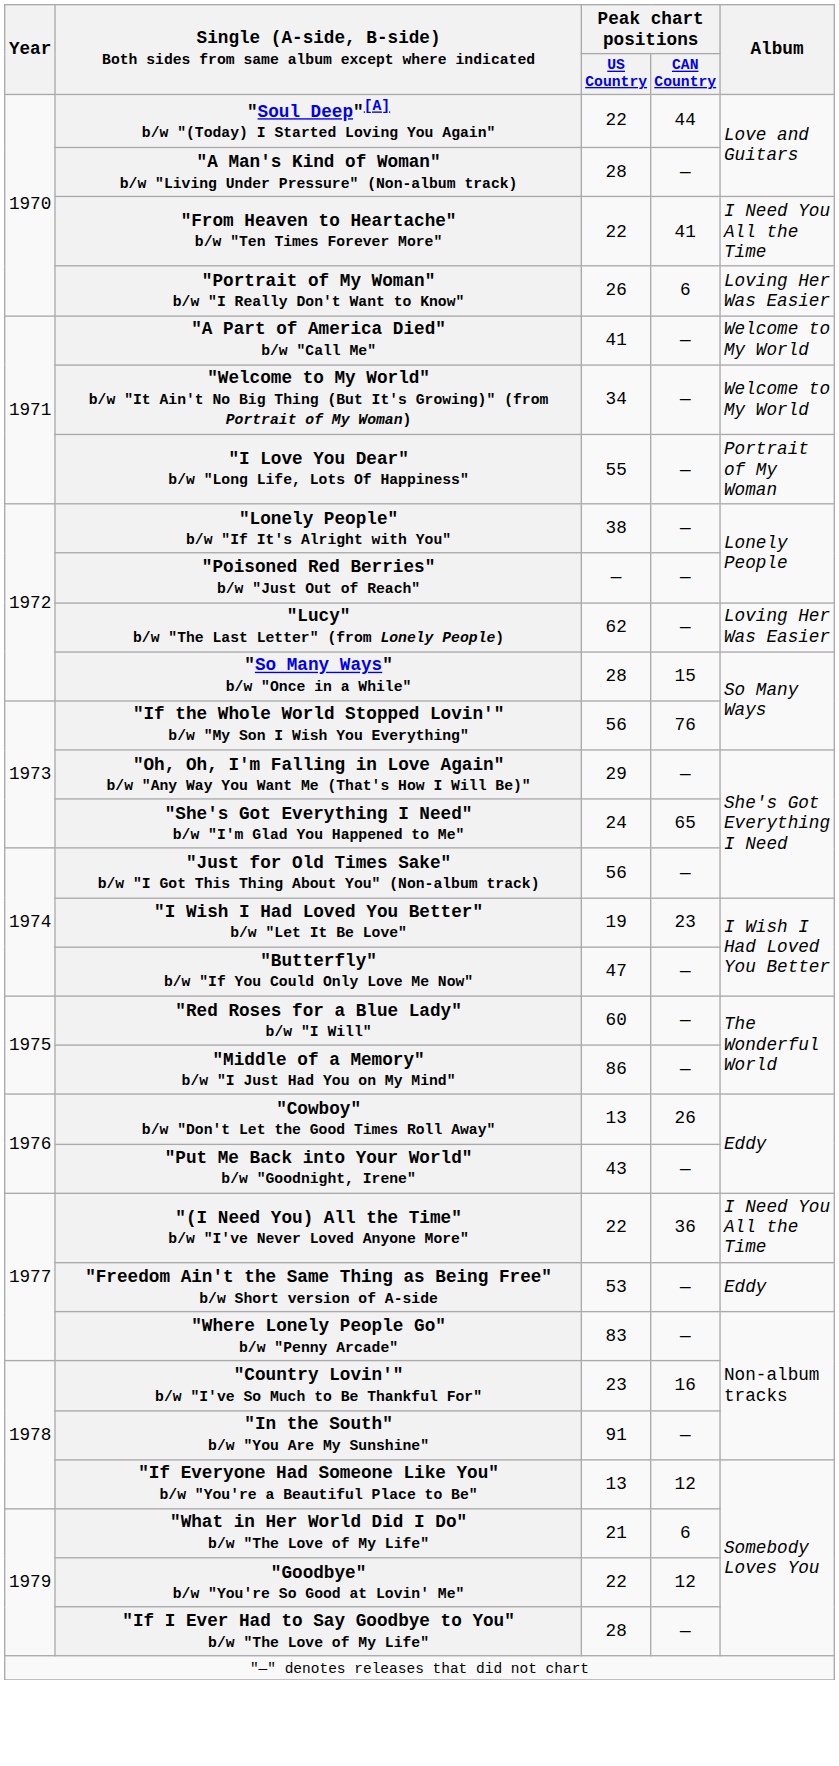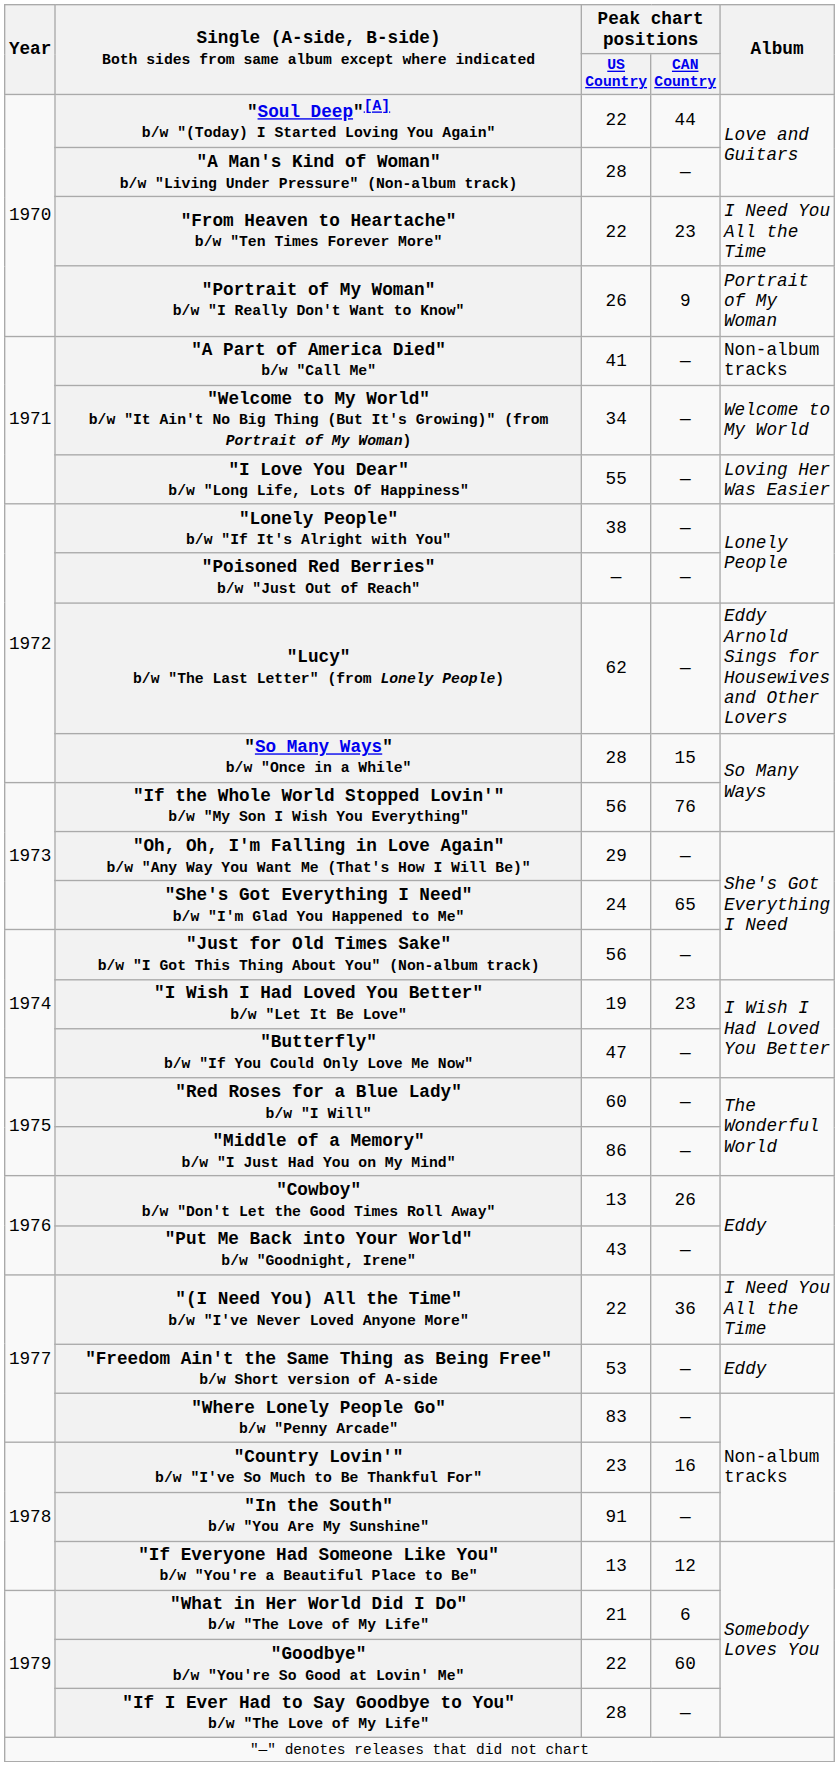 <table class="wikitable plainrowheaders" style="text-align:center;">
 <tr>
 <th rowspan="2">Year</th>
 <th rowspan="2" style="width:30em;">Single (A-side, B-side)<br><small>Both sides from same album except where indicated</small></th>
 <th colspan="2">Peak chart<br>positions</th>
 <th rowspan="2">Album</th>
 </tr>
 <tr style="font-size:smaller;">
 <th width="45"><a href='#'>US Country</a><br></th>
 <th width="45"><a href='#'>CAN Country</a><br></th>
 </tr>
 <tr>
 <td rowspan="4">1970</td>
 <th scope="row">"<a href='#'>Soul Deep</a>"<sup><span></span><a href='#'><strong>[A]</strong></a></sup><br><small>b/w "(Today) I Started Loving You Again"</small></th>
 <td>22</td>
 <td>44</td>
 <td align="left" rowspan="2"><em>Love and Guitars</em></td>
 </tr>
 <tr>
 <th scope="row">"A Man's Kind of Woman"<br><small>b/w "Living Under Pressure" (Non-album track)</small></th>
 <td>28</td>
 <td>—</td>
 </tr>
 <tr>
 <th scope="row">"From Heaven to Heartache"<br><small>b/w "Ten Times Forever More"</small></th>
 <td>22</td>
-<td>41</td>
+<td>23</td>
 <td align="left"><em>I Need You All the Time</em></td>
 </tr>
 <tr>
 <th scope="row">"Portrait of My Woman"<br><small>b/w "I Really Don't Want to Know"</small></th>
 <td>26</td>
-<td>6</td>
-<td align="left"><em>Loving Her Was Easier</em></td>
+<td>9</td>
+<td align="left"><em>Portrait of My Woman</em></td>
 </tr>
 <tr>
 <td rowspan="3">1971</td>
 <th scope="row">"A Part of America Died"<br><small>b/w "Call Me" </small></th>
 <td>41</td>
 <td>—</td>
-<td align="left"><em>Welcome to My World</em></td>
+<td align="left">Non-album tracks</td>
 </tr>
 <tr>
 <th scope="row">"Welcome to My World"<br><small>b/w "It Ain't No Big Thing (But It's Growing)" (from <em>Portrait of My Woman</em>)</small></th>
 <td>34</td>
 <td>—</td>
 <td align="left"><em>Welcome to My World</em></td>
 </tr>
 <tr>
 <th scope="row">"I Love You Dear"<br><small>b/w "Long Life, Lots Of Happiness"</small></th>
 <td>55</td>
 <td>—</td>
-<td align="left"><em>Portrait of My Woman</em></td>
+<td align="left"><em>Loving Her Was Easier</em></td>
 </tr>
 <tr>
 <td rowspan="4">1972</td>
 <th scope="row">"Lonely People"<br><small>b/w "If It's Alright with You"</small></th>
 <td>38</td>
 <td>—</td>
 <td align="left" rowspan="2"><em>Lonely People</em></td>
 </tr>
 <tr>
 <th scope="row">"Poisoned Red Berries"<br><small>b/w "Just Out of Reach"</small></th>
 <td>—</td>
 <td>—</td>
 </tr>
 <tr>
 <th scope="row">"Lucy"<br><small>b/w "The Last Letter" (from <em>Lonely People</em>)</small></th>
 <td>62</td>
 <td>—</td>
-<td align="left"><em>Loving Her Was Easier</em></td>
+<td align="left"><em>Eddy Arnold Sings for<br>Housewives and Other Lovers</em></td>
 </tr>
 <tr>
 <th scope="row">"<a href='#'>So Many Ways</a>"<br><small>b/w "Once in a While"</small></th>
 <td>28</td>
 <td>15</td>
 <td align="left" rowspan="2"><em>So Many Ways</em></td>
 </tr>
 <tr>
 <td rowspan="3">1973</td>
 <th scope="row">"If the Whole World Stopped Lovin'"<br><small>b/w "My Son I Wish You Everything"</small></th>
 <td>56</td>
 <td>76</td>
 </tr>
 <tr>
 <th scope="row">"Oh, Oh, I'm Falling in Love Again"<br><small>b/w "Any Way You Want Me (That's How I Will Be)"</small></th>
 <td>29</td>
 <td>—</td>
 <td align="left" rowspan="3"><em>She's Got Everything I Need</em></td>
 </tr>
 <tr>
 <th scope="row">"She's Got Everything I Need"<br><small>b/w "I'm Glad You Happened to Me"</small></th>
 <td>24</td>
 <td>65</td>
 </tr>
 <tr>
 <td rowspan="3">1974</td>
 <th scope="row">"Just for Old Times Sake"<br><small>b/w "I Got This Thing About You" (Non-album track)</small></th>
 <td>56</td>
 <td>—</td>
 </tr>
 <tr>
 <th scope="row">"I Wish I Had Loved You Better"<br><small>b/w "Let It Be Love"</small></th>
 <td>19</td>
 <td>23</td>
 <td align="left" rowspan="2"><em>I Wish I Had Loved You Better</em></td>
 </tr>
 <tr>
 <th scope="row">"Butterfly"<br><small>b/w "If You Could Only Love Me Now"</small></th>
 <td>47</td>
 <td>—</td>
 </tr>
 <tr>
 <td rowspan="2">1975</td>
 <th scope="row">"Red Roses for a Blue Lady"<br><small>b/w "I Will"</small></th>
 <td>60</td>
 <td>—</td>
 <td align="left" rowspan="2"><em>The Wonderful World</em></td>
 </tr>
 <tr>
 <th scope="row">"Middle of a Memory"<br><small>b/w "I Just Had You on My Mind"</small></th>
 <td>86</td>
 <td>—</td>
 </tr>
 <tr>
 <td rowspan="2">1976</td>
 <th scope="row">"Cowboy"<br><small>b/w "Don't Let the Good Times Roll Away"</small></th>
 <td>13</td>
 <td>26</td>
 <td align="left" rowspan="2"><em>Eddy</em></td>
 </tr>
 <tr>
 <th scope="row">"Put Me Back into Your World"<br><small>b/w "Goodnight, Irene"</small></th>
 <td>43</td>
 <td>—</td>
 </tr>
 <tr>
 <td rowspan="3">1977</td>
 <th scope="row">"(I Need You) All the Time"<br><small>b/w "I've Never Loved Anyone More"</small></th>
 <td>22</td>
 <td>36</td>
 <td align="left"><em>I Need You All the Time</em></td>
 </tr>
 <tr>
 <th scope="row">"Freedom Ain't the Same Thing as Being Free"<br><small>b/w Short version of A-side</small></th>
 <td>53</td>
 <td>—</td>
 <td align="left"><em>Eddy</em></td>
 </tr>
 <tr>
 <th scope="row">"Where Lonely People Go"<br><small>b/w "Penny Arcade"</small></th>
 <td>83</td>
 <td>—</td>
 <td align="left" rowspan="3">Non-album tracks</td>
 </tr>
 <tr>
 <td rowspan="3">1978</td>
 <th scope="row">"Country Lovin'"<br><small>b/w "I've So Much to Be Thankful For"</small></th>
 <td>23</td>
 <td>16</td>
 </tr>
 <tr>
 <th scope="row">"In the South"<br><small>b/w "You Are My Sunshine"</small></th>
 <td>91</td>
 <td>—</td>
 </tr>
 <tr>
 <th scope="row">"If Everyone Had Someone Like You"<br><small>b/w "You're a Beautiful Place to Be"</small></th>
 <td>13</td>
 <td>12</td>
 <td align="left" rowspan="4"><em>Somebody Loves You</em></td>
 </tr>
 <tr>
 <td rowspan="3">1979</td>
 <th scope="row">"What in Her World Did I Do"<br><small>b/w "The Love of My Life"</small></th>
 <td>21</td>
 <td>6</td>
 </tr>
 <tr>
 <th scope="row">"Goodbye"<br><small>b/w "You're So Good at Lovin' Me"</small></th>
 <td>22</td>
-<td>12</td>
+<td>60</td>
 </tr>
 <tr>
 <th scope="row">"If I Ever Had to Say Goodbye to You"<br><small>b/w "The Love of My Life"</small></th>
 <td>28</td>
 <td>—</td>
 </tr>
 <tr>
 <td colspan="5" style="font-size:8pt">"—" denotes releases that did not chart</td>
 </tr>
 <tr>
 </tr>
 </table>
